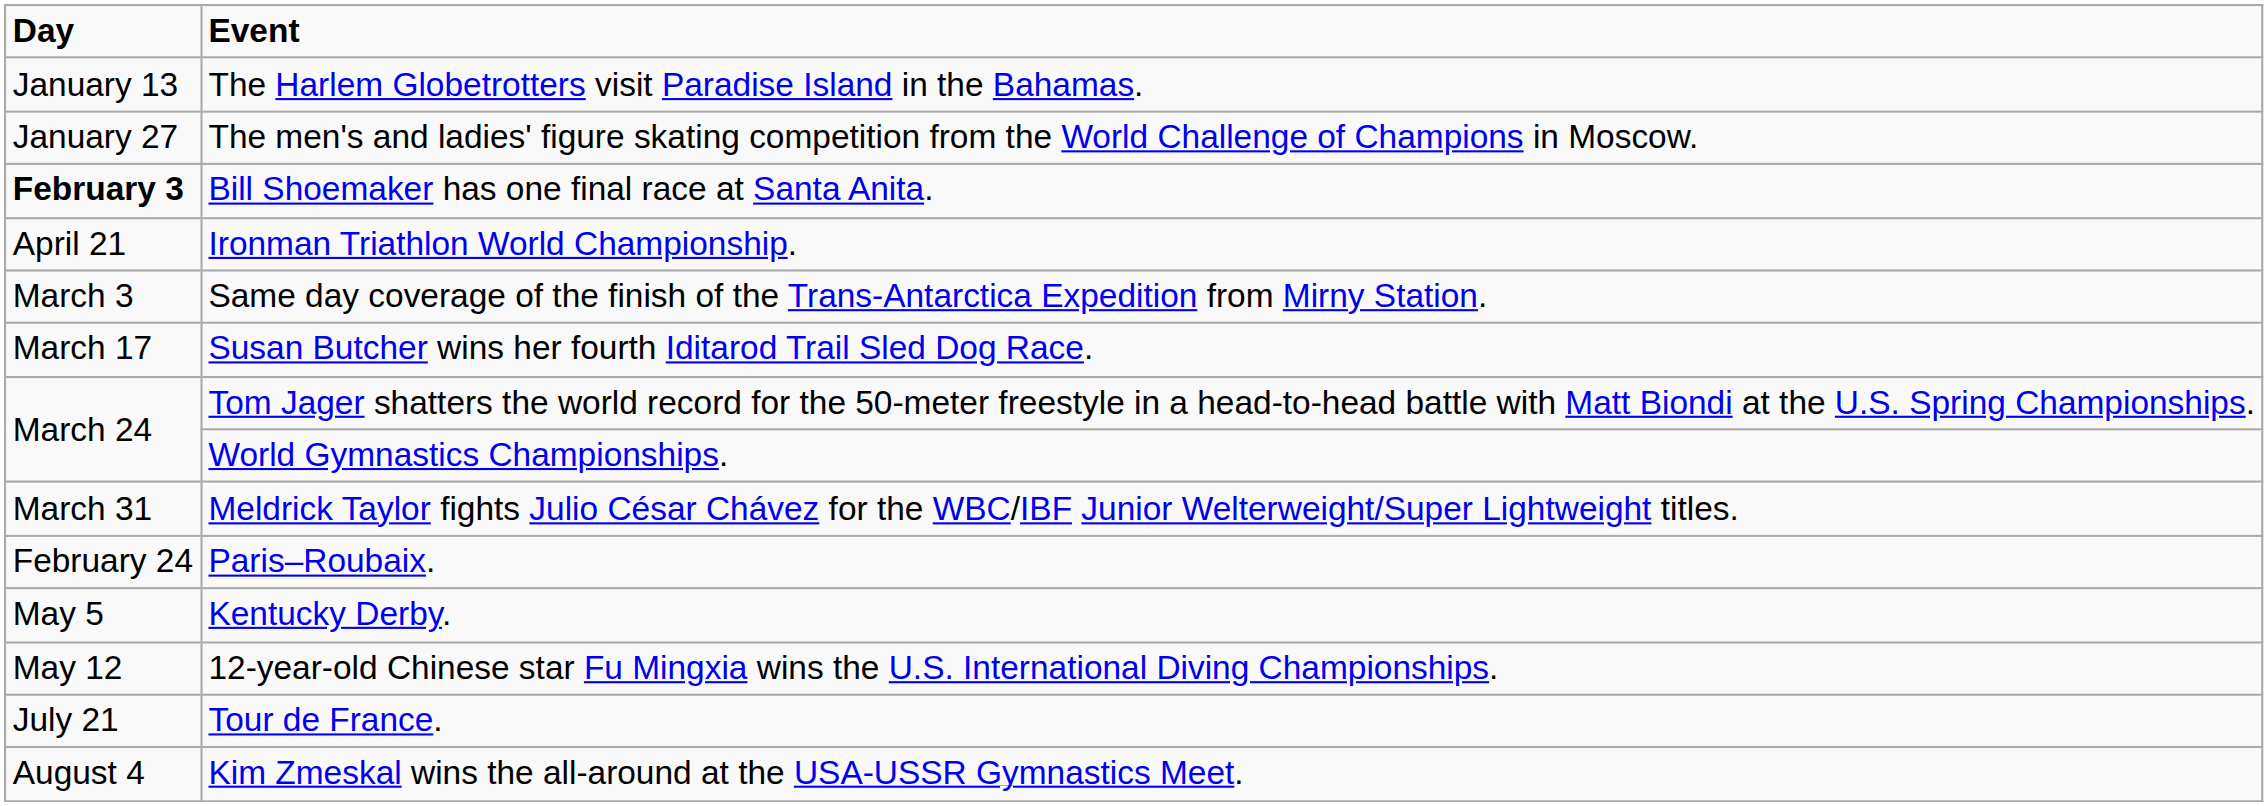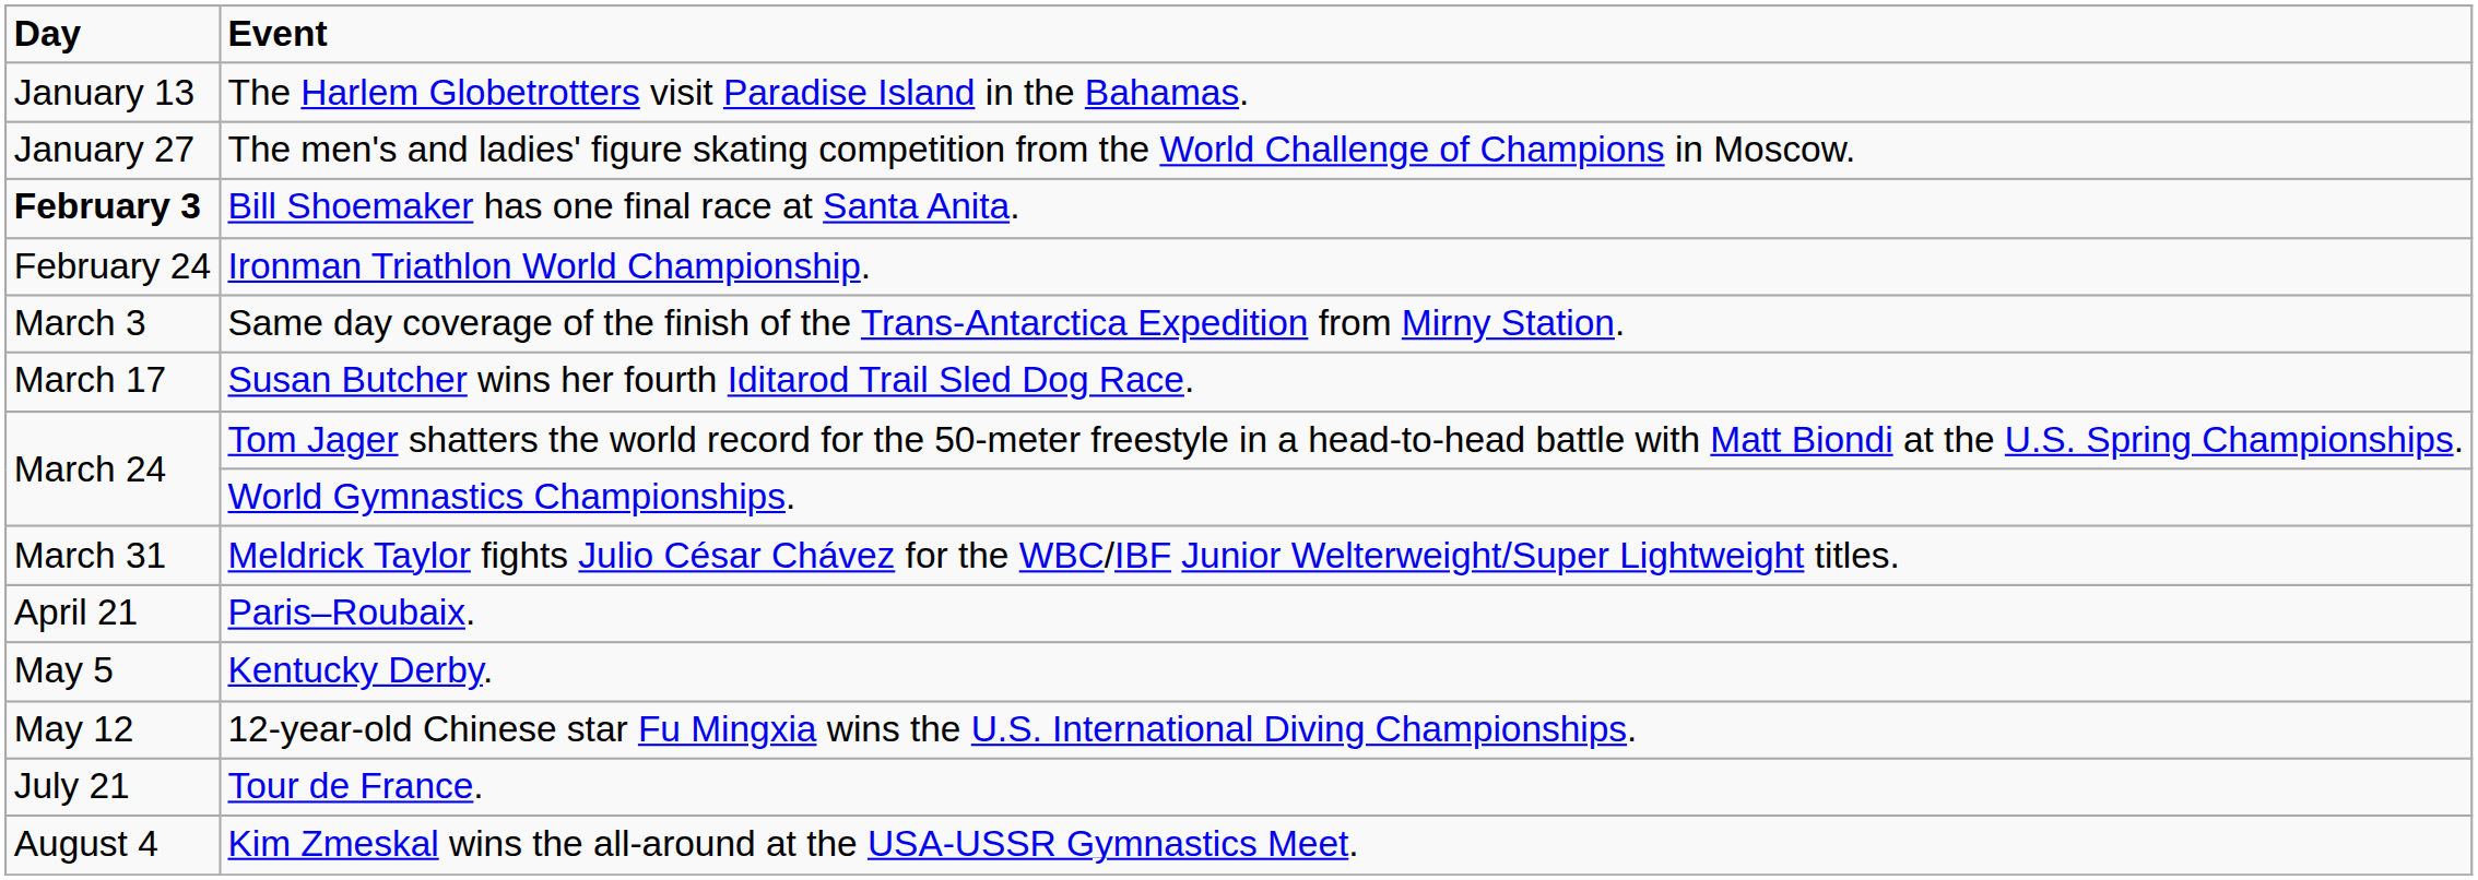 <table class="wikitable">
 <tr>
 <td><strong>Day</strong></td>
 <td><strong>Event</strong></td>
 </tr>
 <tr>
 <td>January 13</td>
 <td>The <a href='#'>Harlem Globetrotters</a> visit <a href='#'>Paradise Island</a> in the <a href='#'>Bahamas</a>.</td>
 </tr>
 <tr>
 <td>January 27</td>
 <td>The men's and ladies' figure skating competition from the <a href='#'>World Challenge of Champions</a> in Moscow.</td>
 </tr>
 <tr>
 <td><strong>February 3</strong></td>
 <td><a href='#'>Bill Shoemaker</a> has one final race at <a href='#'>Santa Anita</a>.</td>
 </tr>
 <tr>
-<td>April 21</td>
+<td>February 24</td>
 <td><a href='#'>Ironman Triathlon World Championship</a>.</td>
 </tr>
 <tr>
 <td>March 3</td>
 <td>Same day coverage of the finish of the <a href='#'>Trans-Antarctica Expedition</a> from <a href='#'>Mirny Station</a>.</td>
 </tr>
 <tr>
 <td>March 17</td>
 <td><a href='#'>Susan Butcher</a> wins her fourth <a href='#'>Iditarod Trail Sled Dog Race</a>.</td>
 </tr>
 <tr>
 <td rowspan="2">March 24</td>
 <td><a href='#'>Tom Jager</a> shatters the world record for the 50-meter freestyle in a head-to-head battle with <a href='#'>Matt Biondi</a> at the <a href='#'>U.S. Spring Championships</a>.</td>
 </tr>
 <tr>
 <td><a href='#'>World Gymnastics Championships</a>.</td>
 </tr>
 <tr>
 <td>March 31</td>
 <td><a href='#'>Meldrick Taylor</a> fights <a href='#'>Julio César Chávez</a> for the <a href='#'>WBC</a>/<a href='#'>IBF</a> <a href='#'>Junior Welterweight/Super Lightweight</a> titles.</td>
 </tr>
 <tr>
-<td>February 24</td>
+<td>April 21</td>
 <td><a href='#'>Paris–Roubaix</a>.</td>
 </tr>
 <tr>
 <td>May 5</td>
 <td><a href='#'>Kentucky Derby</a>.</td>
 </tr>
 <tr>
 <td>May 12</td>
 <td>12-year-old Chinese star <a href='#'>Fu Mingxia</a> wins the <a href='#'>U.S. International Diving Championships</a>.</td>
 </tr>
 <tr>
 <td>July 21</td>
 <td><a href='#'>Tour de France</a>.</td>
 </tr>
 <tr>
 <td>August 4</td>
 <td><a href='#'>Kim Zmeskal</a> wins the all-around at the <a href='#'>USA-USSR Gymnastics Meet</a>.</td>
 </tr>
 </table>
